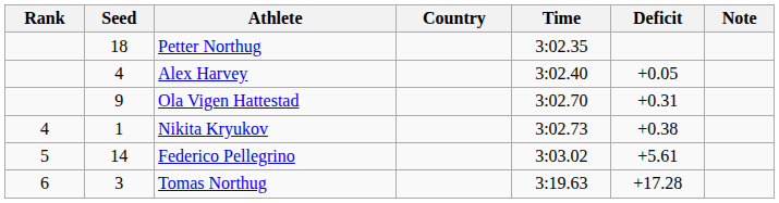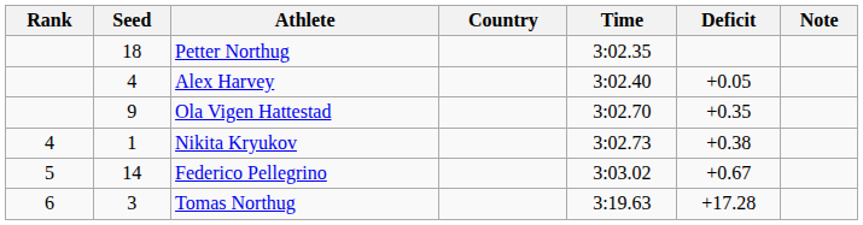 <table class="wikitable sortable" style="text-align:center" width=80%>
 <tr>
 <th>Rank</th>
 <th>Seed</th>
 <th>Athlete</th>
 <th>Country</th>
 <th>Time</th>
 <th>Deficit</th>
 <th>Note</th>
 </tr>
 <tr>
 <td></td>
 <td>18</td>
 <td align=left><a href='#'>Petter Northug</a></td>
 <td align=left></td>
 <td>3:02.35</td>
 <td></td>
 <td></td>
 </tr>
 <tr>
 <td></td>
 <td>4</td>
 <td align=left><a href='#'>Alex Harvey</a></td>
 <td align=left></td>
 <td>3:02.40</td>
 <td>+0.05</td>
 <td></td>
 </tr>
 <tr>
 <td></td>
 <td>9</td>
 <td align=left><a href='#'>Ola Vigen Hattestad</a></td>
 <td align=left></td>
 <td>3:02.70</td>
-<td>+0.31</td>
+<td>+0.35</td>
 <td></td>
 </tr>
 <tr>
 <td>4</td>
 <td>1</td>
 <td align=left><a href='#'>Nikita Kryukov</a></td>
 <td align=left></td>
 <td>3:02.73</td>
 <td>+0.38</td>
 <td></td>
 </tr>
 <tr>
 <td>5</td>
 <td>14</td>
 <td align=left><a href='#'>Federico Pellegrino</a></td>
 <td align=left></td>
 <td>3:03.02</td>
-<td>+5.61</td>
+<td>+0.67</td>
 <td></td>
 </tr>
 <tr>
 <td>6</td>
 <td>3</td>
 <td align=left><a href='#'>Tomas Northug</a></td>
 <td align=left></td>
 <td>3:19.63</td>
 <td>+17.28</td>
 <td></td>
 </tr>
 </table>
